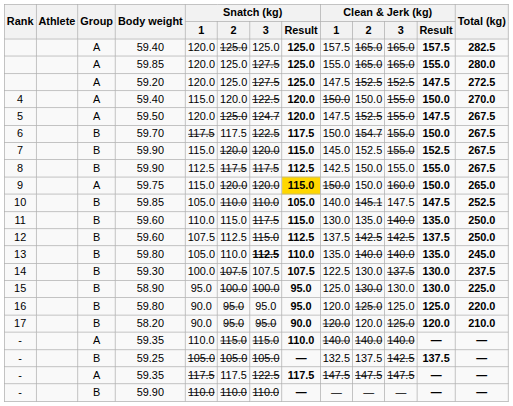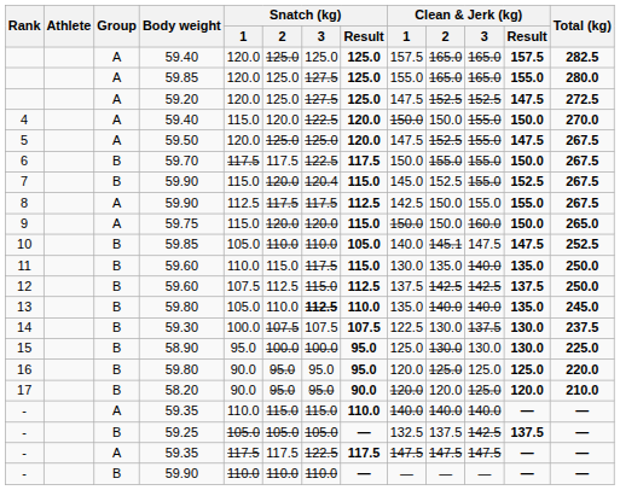 <table class="wikitable" style="text-align:center;">
 <tr>
 <th rowspan="2">Rank</th>
 <th rowspan="2">Athlete</th>
 <th rowspan="2">Group</th>
 <th rowspan="2">Body weight</th>
 <th colspan="4">Snatch (kg)</th>
 <th colspan="4">Clean & Jerk (kg)</th>
 <th rowspan="2">Total (kg)</th>
 </tr>
 <tr>
 <th>1</th>
 <th>2</th>
 <th>3</th>
 <th>Result</th>
 <th>1</th>
 <th>2</th>
 <th>3</th>
 <th>Result</th>
 </tr>
 <tr>
 <td></td>
 <td align="left"></td>
 <td>A</td>
 <td>59.40</td>
 <td>120.0</td>
 <td><s>125.0</s></td>
 <td>125.0</td>
 <td><strong>125.0</strong></td>
 <td>157.5</td>
 <td><s>165.0</s></td>
 <td><s>165.0</s></td>
 <td><strong>157.5</strong></td>
 <td><strong>282.5</strong></td>
 </tr>
 <tr>
 <td></td>
 <td align="left"></td>
 <td>A</td>
 <td>59.85</td>
 <td>120.0</td>
 <td>125.0</td>
 <td><s>127.5</s></td>
 <td><strong>125.0</strong></td>
 <td>155.0</td>
 <td><s>165.0</s></td>
 <td><s>165.0</s></td>
 <td><strong>155.0</strong></td>
 <td><strong>280.0</strong></td>
 </tr>
 <tr>
 <td></td>
 <td align="left"></td>
 <td>A</td>
 <td>59.20</td>
 <td>120.0</td>
 <td>125.0</td>
 <td><s>127.5</s></td>
 <td><strong>125.0</strong></td>
 <td>147.5</td>
 <td><s>152.5</s></td>
 <td><s>152.5</s></td>
 <td><strong>147.5</strong></td>
 <td><strong>272.5</strong></td>
 </tr>
 <tr>
 <td>4</td>
 <td align="left"></td>
 <td>A</td>
 <td>59.40</td>
 <td>115.0</td>
 <td>120.0</td>
 <td><s>122.5</s></td>
 <td><strong>120.0</strong></td>
 <td><s>150.0</s></td>
 <td>150.0</td>
 <td><s>155.0</s></td>
 <td><strong>150.0</strong></td>
 <td><strong>270.0</strong></td>
 </tr>
 <tr>
 <td>5</td>
 <td align="left"></td>
 <td>A</td>
 <td>59.50</td>
 <td>120.0</td>
 <td><s>125.0</s></td>
-<td><s>124.7</s></td>
+<td><s>125.0</s></td>
 <td><strong>120.0</strong></td>
 <td>147.5</td>
 <td><s>152.5</s></td>
 <td><s>155.0</s></td>
 <td><strong>147.5</strong></td>
 <td><strong>267.5</strong></td>
 </tr>
 <tr>
 <td>6</td>
 <td align="left"></td>
 <td>B</td>
 <td>59.70</td>
 <td><s>117.5</s></td>
 <td>117.5</td>
 <td><s>122.5</s></td>
 <td><strong>117.5</strong></td>
 <td>150.0</td>
-<td><s>154.7</s></td>
+<td><s>155.0</s></td>
 <td><s>155.0</s></td>
 <td><strong>150.0</strong></td>
 <td><strong>267.5</strong></td>
 </tr>
 <tr>
 <td>7</td>
 <td align="left"></td>
 <td>B</td>
 <td>59.90</td>
 <td>115.0</td>
 <td><s>120.0</s></td>
-<td><s>120.0</s></td>
+<td><s>120.4</s></td>
 <td><strong>115.0</strong></td>
 <td>145.0</td>
 <td>152.5</td>
 <td><s>155.0</s></td>
 <td><strong>152.5</strong></td>
 <td><strong>267.5</strong></td>
 </tr>
 <tr>
 <td>8</td>
 <td align="left"></td>
-<td>B</td>
+<td>A</td>
 <td>59.90</td>
 <td>112.5</td>
 <td><s>117.5</s></td>
 <td><s>117.5</s></td>
 <td><strong>112.5</strong></td>
 <td>142.5</td>
 <td>150.0</td>
 <td>155.0</td>
 <td><strong>155.0</strong></td>
 <td><strong>267.5</strong></td>
 </tr>
 <tr>
 <td>9</td>
 <td align="left"></td>
 <td>A</td>
 <td>59.75</td>
 <td>115.0</td>
 <td><s>120.0</s></td>
 <td><s>120.0</s></td>
-<td style="background: gold;"><strong>115.0</strong></td>
+<td><strong>115.0</strong></td>
 <td><s>150.0</s></td>
 <td>150.0</td>
 <td><s>160.0</s></td>
 <td><strong>150.0</strong></td>
 <td><strong>265.0</strong></td>
 </tr>
 <tr>
 <td>10</td>
 <td align="left"></td>
 <td>B</td>
 <td>59.85</td>
 <td>105.0</td>
 <td><s>110.0</s></td>
 <td><s>110.0</s></td>
 <td><strong>105.0</strong></td>
 <td>140.0</td>
 <td><s>145.1</s></td>
 <td>147.5</td>
 <td><strong>147.5</strong></td>
 <td><strong>252.5</strong></td>
 </tr>
 <tr>
 <td>11</td>
 <td align="left"></td>
 <td>B</td>
 <td>59.60</td>
 <td>110.0</td>
 <td>115.0</td>
 <td><s>117.5</s></td>
 <td><strong>115.0</strong></td>
 <td>130.0</td>
 <td>135.0</td>
 <td><s>140.0</s></td>
 <td><strong>135.0</strong></td>
 <td><strong>250.0</strong></td>
 </tr>
 <tr>
 <td>12</td>
 <td align="left"></td>
 <td>B</td>
 <td>59.60</td>
 <td>107.5</td>
 <td>112.5</td>
 <td><s>115.0</s></td>
 <td><strong>112.5</strong></td>
 <td>137.5</td>
 <td><s>142.5</s></td>
 <td><s>142.5</s></td>
 <td><strong>137.5</strong></td>
 <td><strong>250.0</strong></td>
 </tr>
 <tr>
 <td>13</td>
 <td align="left"></td>
 <td>B</td>
 <td>59.80</td>
 <td>105.0</td>
 <td>110.0</td>
 <td><strong><s>112.5</s></strong></td>
 <td><strong>110.0</strong></td>
 <td>135.0</td>
 <td><s>140.0</s></td>
 <td><s>140.0</s></td>
 <td><strong>135.0</strong></td>
 <td><strong>245.0</strong></td>
 </tr>
 <tr>
 <td>14</td>
 <td align="left"></td>
 <td>B</td>
 <td>59.30</td>
 <td>100.0</td>
 <td><s>107.5</s></td>
 <td>107.5</td>
 <td><strong>107.5</strong></td>
 <td>122.5</td>
 <td>130.0</td>
 <td><s>137.5</s></td>
 <td><strong>130.0</strong></td>
 <td><strong>237.5</strong></td>
 </tr>
 <tr>
 <td>15</td>
 <td align="left"></td>
 <td>B</td>
 <td>58.90</td>
 <td>95.0</td>
 <td><s>100.0</s></td>
 <td><s>100.0</s></td>
 <td><strong>95.0</strong></td>
 <td>125.0</td>
 <td><s>130.0</s></td>
 <td>130.0</td>
 <td><strong>130.0</strong></td>
 <td><strong>225.0</strong></td>
 </tr>
 <tr>
 <td>16</td>
 <td align="left"></td>
 <td>B</td>
 <td>59.80</td>
 <td>90.0</td>
 <td><s>95.0</s></td>
 <td>95.0</td>
 <td><strong>95.0</strong></td>
 <td>120.0</td>
 <td><s>125.0</s></td>
 <td>125.0</td>
 <td><strong>125.0</strong></td>
 <td><strong>220.0</strong></td>
 </tr>
 <tr>
 <td>17</td>
 <td align="left"></td>
 <td>B</td>
 <td>58.20</td>
 <td>90.0</td>
 <td><s>95.0</s></td>
 <td><s>95.0</s></td>
 <td><strong>90.0</strong></td>
 <td><s>120.0</s></td>
 <td>120.0</td>
 <td><s>125.0</s></td>
 <td><strong>120.0</strong></td>
 <td><strong>210.0</strong></td>
 </tr>
 <tr>
 <td>-</td>
 <td align="left"></td>
 <td>A</td>
 <td>59.35</td>
 <td>110.0</td>
 <td><s>115.0</s></td>
 <td><s>115.0</s></td>
 <td><strong>110.0</strong></td>
 <td><s>140.0</s></td>
 <td><s>140.0</s></td>
 <td><s>140.0</s></td>
 <td><strong>—</strong></td>
 <td><strong>—</strong></td>
 </tr>
 <tr>
 <td>-</td>
 <td align="left"></td>
 <td>B</td>
 <td>59.25</td>
 <td><s>105.0</s></td>
 <td><s>105.0</s></td>
 <td><s>105.0</s></td>
 <td><strong>—</strong></td>
 <td>132.5</td>
 <td>137.5</td>
 <td><s>142.5</s></td>
 <td><strong>137.5</strong></td>
 <td><strong>—</strong></td>
 </tr>
 <tr>
 <td>-</td>
 <td align="left"></td>
 <td>A</td>
 <td>59.35</td>
 <td><s>117.5</s></td>
 <td>117.5</td>
 <td><s>122.5</s></td>
 <td><strong>117.5</strong></td>
 <td><s>147.5</s></td>
 <td><s>147.5</s></td>
 <td><s>147.5</s></td>
 <td><strong>—</strong></td>
 <td><strong>—</strong></td>
 </tr>
 <tr>
 <td>-</td>
 <td align="left"></td>
 <td>B</td>
 <td>59.90</td>
 <td><s>110.0</s></td>
 <td><s>110.0</s></td>
 <td><s>110.0</s></td>
 <td><strong>—</strong></td>
 <td>—</td>
 <td>—</td>
 <td>—</td>
 <td><strong>—</strong></td>
 <td><strong>—</strong></td>
 </tr>
 </table>
